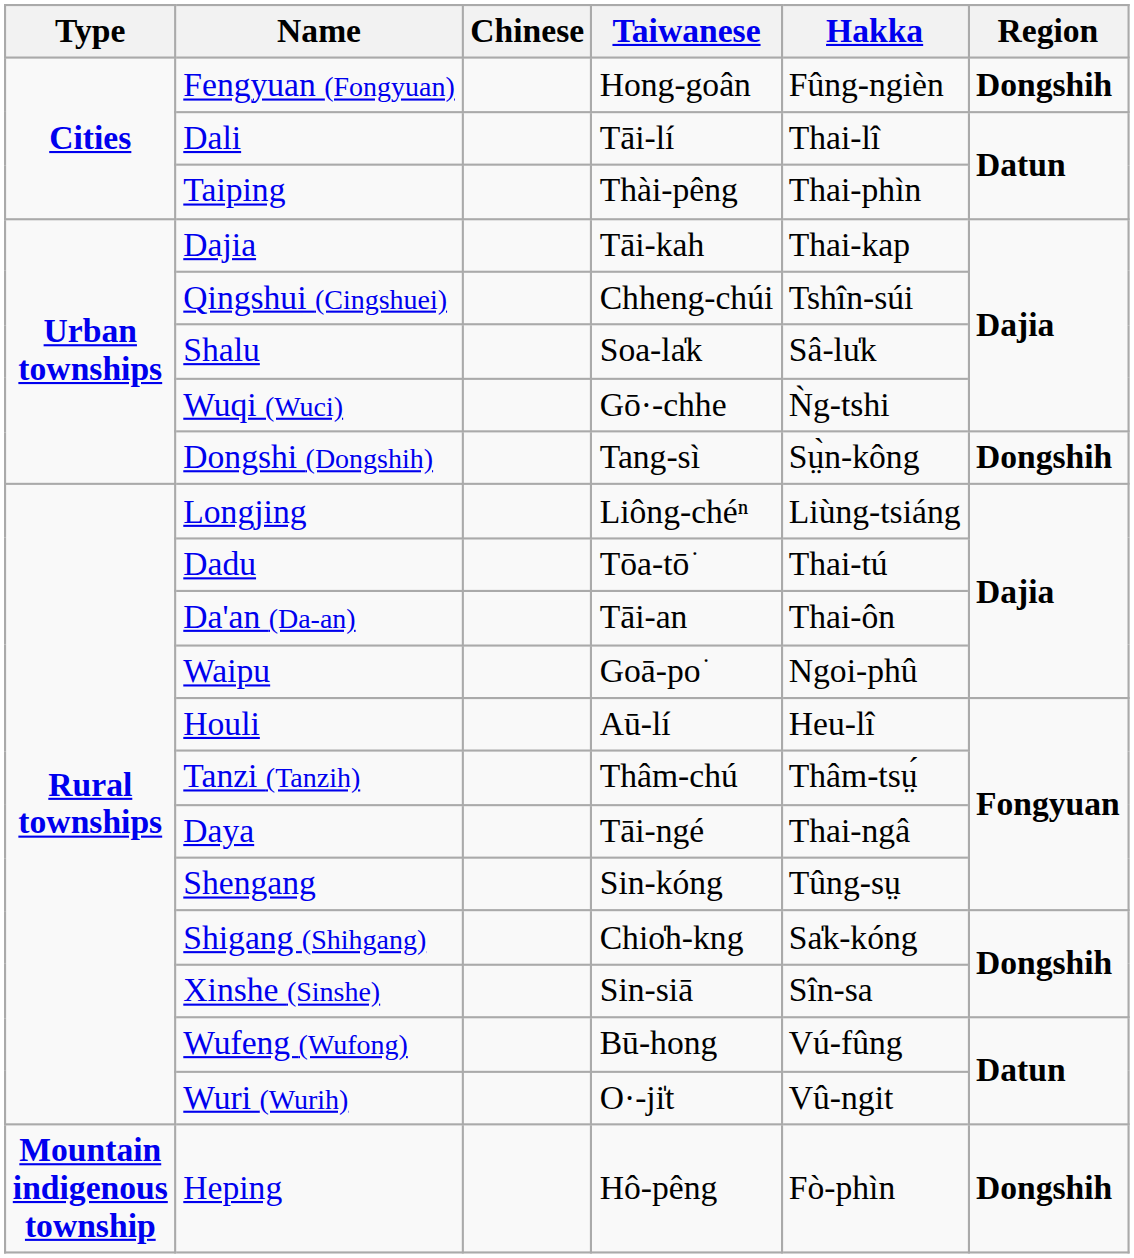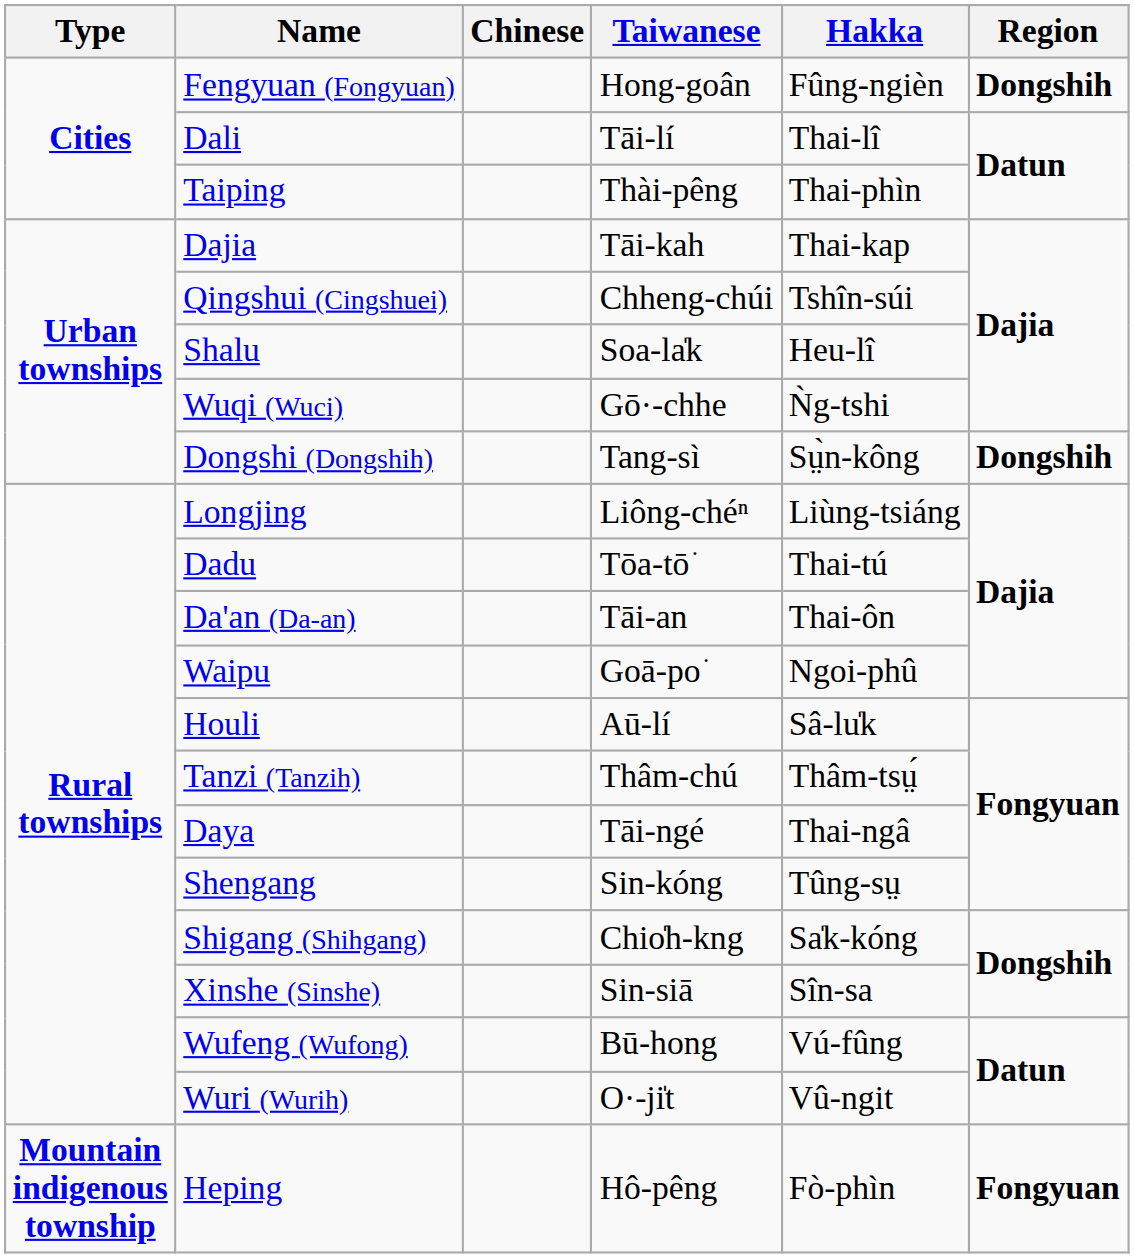 <table class=wikitable>
 <tr>
 <th>Type</th>
 <th>Name</th>
 <th>Chinese</th>
 <th><a href='#'>Taiwanese</a></th>
 <th><a href='#'>Hakka</a></th>
 <th>Region</th>
 </tr>
 <tr>
 <td rowspan=3 align=center><strong><a href='#'>Cities</a></strong></td>
 <td><a href='#'>Fengyuan <small>(Fongyuan)</small></a></td>
 <td></td>
 <td>Hong-goân</td>
 <td>Fûng-ngièn</td>
 <td><strong>Dongshih</strong></td>
 </tr>
 <tr>
 <td><a href='#'>Dali</a></td>
 <td></td>
 <td>Tāi-lí</td>
 <td>Thai-lî</td>
 <td rowspan=2><strong>Datun</strong></td>
 </tr>
 <tr>
 <td><a href='#'>Taiping</a></td>
 <td></td>
 <td>Thài-pêng</td>
 <td>Thai-phìn</td>
 </tr>
 <tr>
 <td rowspan=5 align=center><strong><a href='#'>Urban<br>townships</a></strong></td>
 <td><a href='#'>Dajia</a></td>
 <td></td>
 <td>Tāi-kah</td>
 <td>Thai-kap</td>
 <td rowspan=4><strong>Dajia</strong></td>
 </tr>
 <tr>
 <td><a href='#'>Qingshui <small>(Cingshuei)</small></a></td>
 <td></td>
 <td>Chheng-chúi</td>
 <td>Tshîn-súi</td>
 </tr>
 <tr>
 <td><a href='#'>Shalu</a></td>
 <td></td>
 <td>Soa-la̍k</td>
-<td>Sâ-lu̍k</td>
+<td>Heu-lî</td>
 </tr>
 <tr>
 <td><a href='#'>Wuqi <small>(Wuci)</small></a></td>
 <td></td>
 <td>Gō·-chhe</td>
 <td>Ǹg-tshi</td>
 </tr>
 <tr>
 <td><a href='#'>Dongshi <small>(Dongshih)</small></a></td>
 <td></td>
 <td>Tang-sì</td>
 <td>Sṳ̀n-kông</td>
 <td><strong>Dongshih</strong></td>
 </tr>
 <tr>
 <td rowspan=12 align=center><strong><a href='#'>Rural<br>townships</a></strong></td>
 <td><a href='#'>Longjing</a></td>
 <td></td>
 <td>Liông-chéⁿ</td>
 <td>Liùng-tsiáng</td>
 <td rowspan=4><strong>Dajia</strong></td>
 </tr>
 <tr>
 <td><a href='#'>Dadu</a></td>
 <td></td>
 <td>Tōa-tō͘</td>
 <td>Thai-tú</td>
 </tr>
 <tr>
 <td><a href='#'>Da'an <small>(Da-an)</small></a></td>
 <td></td>
 <td>Tāi-an</td>
 <td>Thai-ôn</td>
 </tr>
 <tr>
 <td><a href='#'>Waipu</a></td>
 <td></td>
 <td>Goā-po͘</td>
 <td>Ngoi-phû</td>
 </tr>
 <tr>
 <td><a href='#'>Houli</a></td>
 <td></td>
 <td>Aū-lí</td>
-<td>Heu-lî</td>
+<td>Sâ-lu̍k</td>
 <td rowspan=4><strong>Fongyuan</strong></td>
 </tr>
 <tr>
 <td><a href='#'>Tanzi <small>(Tanzih)</small></a></td>
 <td></td>
 <td>Thâm-chú</td>
 <td>Thâm-tsṳ́</td>
 </tr>
 <tr>
 <td><a href='#'>Daya</a></td>
 <td></td>
 <td>Tāi-ngé</td>
 <td>Thai-ngâ</td>
 </tr>
 <tr>
 <td><a href='#'>Shengang</a></td>
 <td></td>
 <td>Sin-kóng</td>
 <td>Tûng-sṳ</td>
 </tr>
 <tr>
 <td><a href='#'>Shigang <small>(Shihgang)</small></a></td>
 <td></td>
 <td>Chio̍h-kng</td>
 <td>Sa̍k-kóng</td>
 <td rowspan=2><strong>Dongshih</strong></td>
 </tr>
 <tr>
 <td><a href='#'>Xinshe <small>(Sinshe)</small></a></td>
 <td></td>
 <td>Sin-siā</td>
 <td>Sîn-sa</td>
 </tr>
 <tr>
 <td><a href='#'>Wufeng <small>(Wufong)</small></a></td>
 <td></td>
 <td>Bū-hong</td>
 <td>Vú-fûng</td>
 <td rowspan=2><strong>Datun</strong></td>
 </tr>
 <tr>
 <td><a href='#'>Wuri <small>(Wurih)</small></a></td>
 <td></td>
 <td>O·-ji̍t</td>
 <td>Vû-ngit</td>
 </tr>
 <tr>
 <td align=center><strong><a href='#'>Mountain<br>indigenous<br>township</a></strong></td>
 <td><a href='#'>Heping</a></td>
 <td></td>
 <td>Hô-pêng</td>
 <td>Fò-phìn</td>
-<td><strong>Dongshih</strong></td>
+<td><strong>Fongyuan</strong></td>
 </tr>
 </table>
